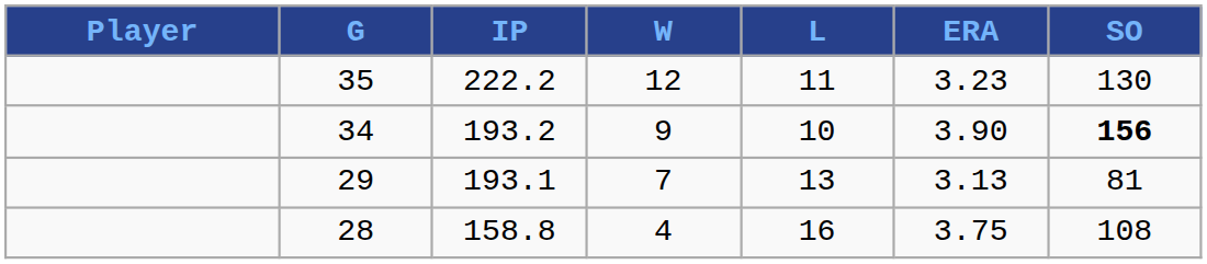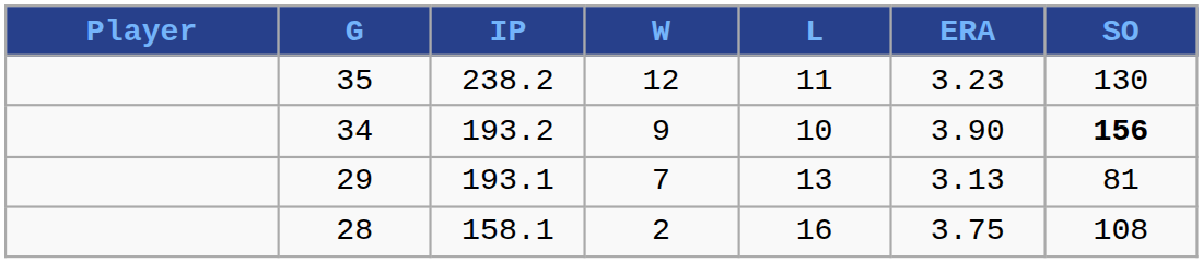 <table class="wikitable sortable">
 <tr>
 <th style="background:#27408B;color:#74B4FA;" width="16%">Player</th>
 <th style="background:#27408B;color:#74B4FA;" width="9%">G</th>
 <th style="background:#27408B;color:#74B4FA;" width="9%">IP</th>
 <th style="background:#27408B;color:#74B4FA;" width="9%">W</th>
 <th style="background:#27408B;color:#74B4FA;" width="9%">L</th>
 <th style="background:#27408B;color:#74B4FA;" width="9%">ERA</th>
 <th style="background:#27408B;color:#74B4FA;" width="9%">SO</th>
 </tr>
 <tr align="center">
 <td></td>
 <td>35</td>
-<td>222.2</td>
+<td>238.2</td>
 <td>12</td>
 <td>11</td>
 <td>3.23</td>
 <td>130</td>
 </tr>
 <tr align="center">
 <td></td>
 <td>34</td>
 <td>193.2</td>
 <td>9</td>
 <td>10</td>
 <td>3.90</td>
 <td><strong>156</strong></td>
 </tr>
 <tr align="center">
 <td></td>
 <td>29</td>
 <td>193.1</td>
 <td>7</td>
 <td>13</td>
 <td>3.13</td>
 <td>81</td>
 </tr>
 <tr align="center">
 <td></td>
 <td>28</td>
-<td>158.8</td>
-<td>4</td>
+<td>158.1</td>
+<td>2</td>
 <td>16</td>
 <td>3.75</td>
 <td>108</td>
 </tr>
 </table>
